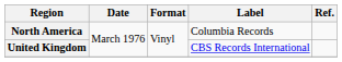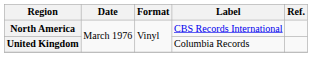 <table class="wikitable plainrowheaders">
 <tr>
 <th scope="col">Region</th>
 <th scope="col">Date</th>
 <th scope="col">Format</th>
 <th scope="col">Label</th>
 <th scope="col">Ref.</th>
 </tr>
 <tr>
 <th scope="row">North America</th>
 <td rowspan="2">March 1976</td>
 <td rowspan="2">Vinyl</td>
-<td>Columbia Records</td>
+<td><a href='#'>CBS Records International</a></td>
 <td></td>
 </tr>
 <tr>
 <th scope="row">United Kingdom</th>
-<td><a href='#'>CBS Records International</a></td>
+<td>Columbia Records</td>
 <td></td>
 </tr>
 <tr>
 </tr>
 </table>
